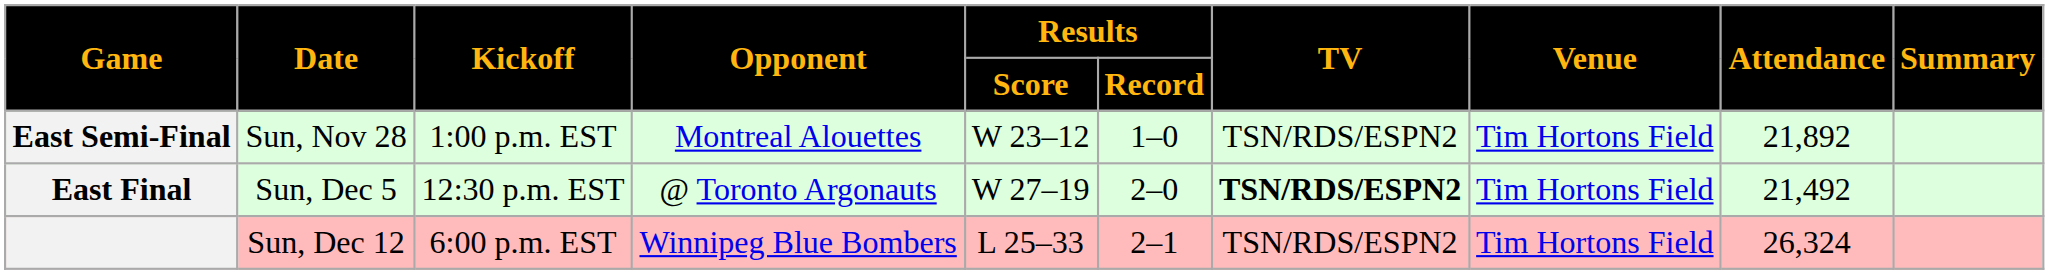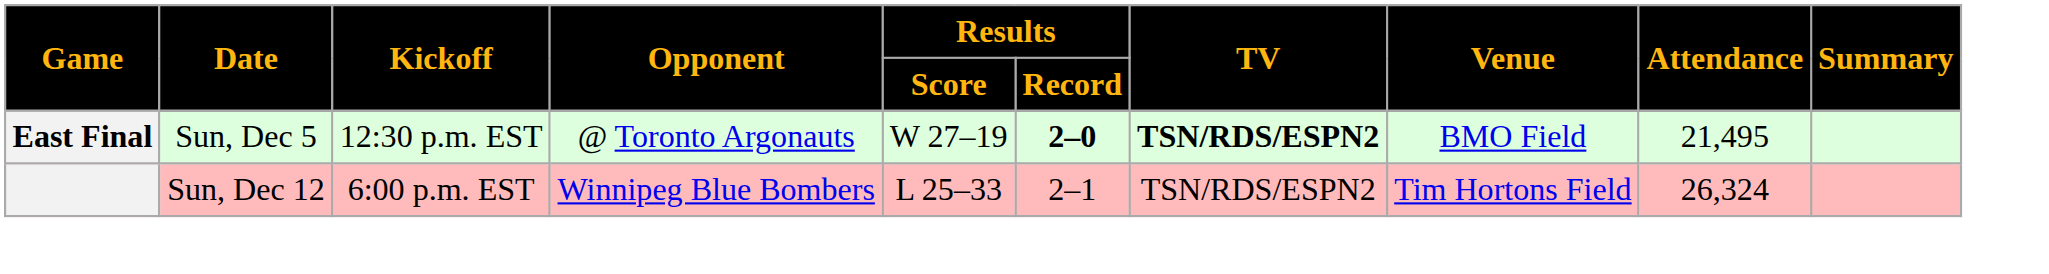 <table class="wikitable" style="font-size: 95%;">
 <tr>
 <th style="background:black;color:#FFB60F;" rowspan=2>Game</th>
 <th style="background:black;color:#FFB60F;" rowspan=2>Date</th>
 <th style="background:black;color:#FFB60F;" rowspan=2>Kickoff</th>
 <th style="background:black;color:#FFB60F;" rowspan=2>Opponent</th>
 <th style="background:black;color:#FFB60F;" colspan=2>Results</th>
 <th style="background:black;color:#FFB60F;" rowspan=2>TV</th>
 <th style="background:black;color:#FFB60F;" rowspan=2>Venue</th>
 <th style="background:black;color:#FFB60F;" rowspan=2>Attendance</th>
 <th style="background:black;color:#FFB60F;" rowspan=2>Summary</th>
 </tr>
 <tr>
 <th style="background:black;color:#FFB60F;">Score</th>
 <th style="background:black;color:#FFB60F;">Record</th>
 </tr>
 <tr align="center" bgcolor="#ddffdd">
-<th align="center">East Semi-Final</th>
-<td align="center">Sun, Nov 28</td>
-<td align="center">1:00 p.m. EST</td>
-<td align="center"><a href='#'>Montreal Alouettes</a></td>
-<td align="center">W 23–12</td>
-<td align="center">1–0</td>
-<td align="center">TSN/RDS/ESPN2</td>
-<td align="center"><a href='#'>Tim Hortons Field</a></td>
-<td align="center">21,892</td>
-<td align="center"></td>
-</tr>
-<tr align="center" bgcolor="#ddffdd">
 <th align="center">East Final</th>
 <td align="center">Sun, Dec 5</td>
 <td align="center">12:30 p.m. EST</td>
 <td align="center">@ <a href='#'>Toronto Argonauts</a></td>
 <td align="center">W 27–19</td>
-<td align="center">2–0</td>
+<td align="center"><strong>2–0</strong></td>
 <td align="center"><strong>TSN/RDS/ESPN2</strong></td>
-<td align="center"><a href='#'>Tim Hortons Field</a></td>
-<td align="center">21,492</td>
+<td align="center"><a href='#'>BMO Field</a></td>
+<td align="center">21,495</td>
 <td align="center"></td>
 </tr>
 <tr align="center" bgcolor="#ffbbbb">
 <th style="text-align:center;"><a href='#'></a></th>
 <td align="center">Sun, Dec 12</td>
 <td align="center">6:00 p.m. EST</td>
 <td align="center"><a href='#'>Winnipeg Blue Bombers</a></td>
 <td align="center">L 25–33 </td>
 <td align="center">2–1</td>
 <td align="center">TSN/RDS/ESPN2</td>
 <td align="center"><a href='#'>Tim Hortons Field</a></td>
 <td align="center">26,324</td>
 <td align="center"></td>
 </tr>
 </table>
